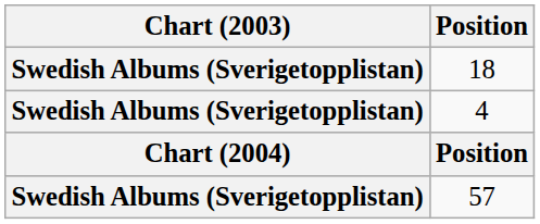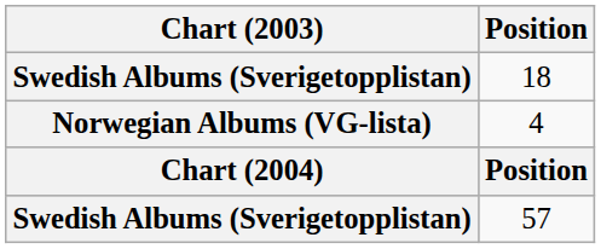 <table class="wikitable sortable plainrowheaders" style="text-align:center;">
 <tr>
 <th scope="col">Chart (2003)</th>
 <th scope="col">Position</th>
 </tr>
 <tr>
 <th scope="row">Swedish Albums (Sverigetopplistan)</th>
 <td>18</td>
 </tr>
 <tr>
-<th scope="row">Swedish Albums (Sverigetopplistan)</th>
+<th scope="row">Norwegian Albums (VG-lista)</th>
 <td>4</td>
 </tr>
 <tr>
 <th scope="col">Chart (2004)</th>
 <th scope="col">Position</th>
 </tr>
 <tr>
 <th scope="row">Swedish Albums (Sverigetopplistan)</th>
 <td>57</td>
 </tr>
 </table>
